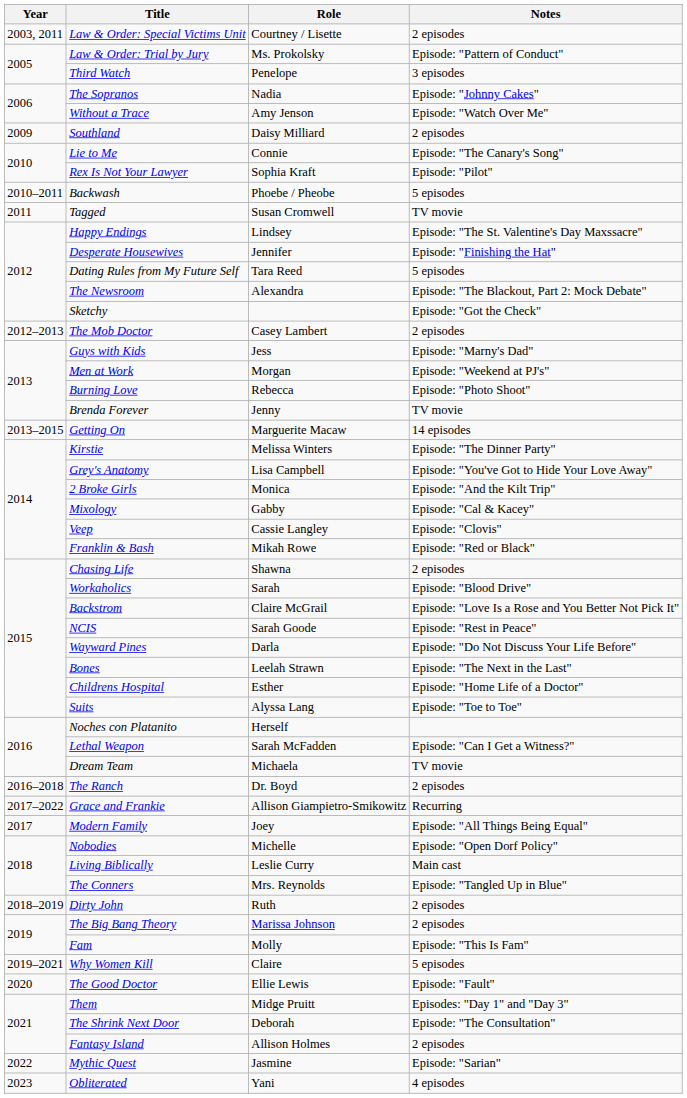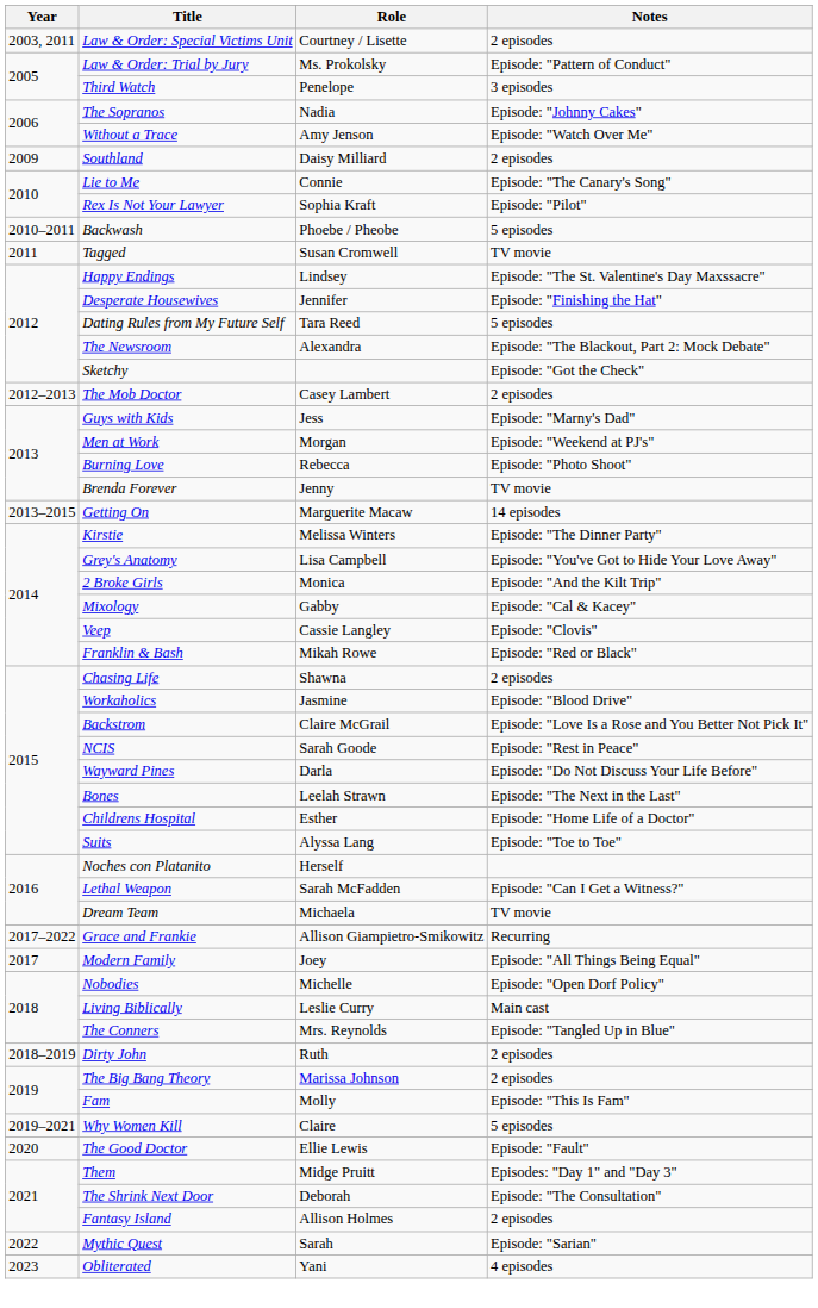 <table class="wikitable sortable">
 <tr>
 <th>Year</th>
 <th>Title</th>
 <th>Role</th>
 <th class="unsortable">Notes</th>
 </tr>
 <tr>
 <td>2003, 2011</td>
 <td><em><a href='#'>Law & Order: Special Victims Unit</a></em></td>
 <td>Courtney / Lisette</td>
 <td>2 episodes</td>
 </tr>
 <tr>
 <td rowspan="2">2005</td>
 <td><em><a href='#'>Law & Order: Trial by Jury</a></em></td>
 <td>Ms. Prokolsky</td>
 <td>Episode: "Pattern of Conduct"</td>
 </tr>
 <tr>
 <td><em><a href='#'>Third Watch</a></em></td>
 <td>Penelope</td>
 <td>3 episodes</td>
 </tr>
 <tr>
 <td rowspan="2">2006</td>
 <td><em><a href='#'>The Sopranos</a></em></td>
 <td>Nadia</td>
 <td>Episode: "<a href='#'>Johnny Cakes</a>"</td>
 </tr>
 <tr>
 <td><em><a href='#'>Without a Trace</a></em></td>
 <td>Amy Jenson</td>
 <td>Episode: "Watch Over Me"</td>
 </tr>
 <tr>
 <td>2009</td>
 <td><em><a href='#'>Southland</a></em></td>
 <td>Daisy Milliard</td>
 <td>2 episodes</td>
 </tr>
 <tr>
 <td rowspan="2">2010</td>
 <td><em><a href='#'>Lie to Me</a></em></td>
 <td>Connie</td>
 <td>Episode: "The Canary's Song"</td>
 </tr>
 <tr>
 <td><em><a href='#'>Rex Is Not Your Lawyer</a></em></td>
 <td>Sophia Kraft</td>
 <td>Episode: "Pilot"</td>
 </tr>
 <tr>
 <td>2010–2011</td>
 <td><em>Backwash</em></td>
 <td>Phoebe / Pheobe</td>
 <td>5 episodes</td>
 </tr>
 <tr>
 <td>2011</td>
 <td><em>Tagged</em></td>
 <td>Susan Cromwell</td>
 <td>TV movie</td>
 </tr>
 <tr>
 <td rowspan="5">2012</td>
 <td><em><a href='#'>Happy Endings</a></em></td>
 <td>Lindsey</td>
 <td>Episode: "The St. Valentine's Day Maxssacre"</td>
 </tr>
 <tr>
 <td><em><a href='#'>Desperate Housewives</a></em></td>
 <td>Jennifer</td>
 <td>Episode: "<a href='#'>Finishing the Hat</a>"</td>
 </tr>
 <tr>
 <td><em>Dating Rules from My Future Self</em></td>
 <td>Tara Reed</td>
 <td>5 episodes</td>
 </tr>
 <tr>
 <td><em><a href='#'>The Newsroom</a></em></td>
 <td>Alexandra</td>
 <td>Episode: "The Blackout, Part 2: Mock Debate"</td>
 </tr>
 <tr>
 <td><em>Sketchy</em></td>
 <td></td>
 <td>Episode: "Got the Check"</td>
 </tr>
 <tr>
 <td>2012–2013</td>
 <td><em><a href='#'>The Mob Doctor</a></em></td>
 <td>Casey Lambert</td>
 <td>2 episodes</td>
 </tr>
 <tr>
 <td rowspan="4">2013</td>
 <td><em><a href='#'>Guys with Kids</a></em></td>
 <td>Jess</td>
 <td>Episode: "Marny's Dad"</td>
 </tr>
 <tr>
 <td><em><a href='#'>Men at Work</a></em></td>
 <td>Morgan</td>
 <td>Episode: "Weekend at PJ's"</td>
 </tr>
 <tr>
 <td><em><a href='#'>Burning Love</a></em></td>
 <td>Rebecca</td>
 <td>Episode: "Photo Shoot"</td>
 </tr>
 <tr>
 <td><em>Brenda Forever</em></td>
 <td>Jenny</td>
 <td>TV movie</td>
 </tr>
 <tr>
 <td>2013–2015</td>
 <td><em><a href='#'>Getting On</a></em></td>
 <td>Marguerite Macaw</td>
 <td>14 episodes</td>
 </tr>
 <tr>
 <td rowspan="6">2014</td>
 <td><em><a href='#'>Kirstie</a></em></td>
 <td>Melissa Winters</td>
 <td>Episode: "The Dinner Party"</td>
 </tr>
 <tr>
 <td><em><a href='#'>Grey's Anatomy</a></em></td>
 <td>Lisa Campbell</td>
 <td>Episode: "You've Got to Hide Your Love Away"</td>
 </tr>
 <tr>
 <td><em><a href='#'>2 Broke Girls</a></em></td>
 <td>Monica</td>
 <td>Episode: "And the Kilt Trip"</td>
 </tr>
 <tr>
 <td><em><a href='#'>Mixology</a></em></td>
 <td>Gabby</td>
 <td>Episode: "Cal & Kacey"</td>
 </tr>
 <tr>
 <td><em><a href='#'>Veep</a></em></td>
 <td>Cassie Langley</td>
 <td>Episode: "Clovis"</td>
 </tr>
 <tr>
 <td><em><a href='#'>Franklin & Bash</a></em></td>
 <td>Mikah Rowe</td>
 <td>Episode: "Red or Black"</td>
 </tr>
 <tr>
 <td rowspan="8">2015</td>
 <td><em><a href='#'>Chasing Life</a></em></td>
 <td>Shawna</td>
 <td>2 episodes</td>
 </tr>
 <tr>
 <td><em><a href='#'>Workaholics</a></em></td>
-<td>Sarah</td>
+<td>Jasmine</td>
 <td>Episode: "Blood Drive"</td>
 </tr>
 <tr>
 <td><em><a href='#'>Backstrom</a></em></td>
 <td>Claire McGrail</td>
 <td>Episode: "Love Is a Rose and You Better Not Pick It"</td>
 </tr>
 <tr>
 <td><em><a href='#'>NCIS</a></em></td>
 <td>Sarah Goode</td>
 <td>Episode: "Rest in Peace"</td>
 </tr>
 <tr>
 <td><em><a href='#'>Wayward Pines</a></em></td>
 <td>Darla</td>
 <td>Episode: "Do Not Discuss Your Life Before"</td>
 </tr>
 <tr>
 <td><em><a href='#'>Bones</a></em></td>
 <td>Leelah Strawn</td>
 <td>Episode: "The Next in the Last"</td>
 </tr>
 <tr>
 <td><em><a href='#'>Childrens Hospital</a></em></td>
 <td>Esther</td>
 <td>Episode: "Home Life of a Doctor"</td>
 </tr>
 <tr>
 <td><em><a href='#'>Suits</a></em></td>
 <td>Alyssa Lang</td>
 <td>Episode: "Toe to Toe"</td>
 </tr>
 <tr>
 <td rowspan="3">2016</td>
 <td><em>Noches con Platanito</em></td>
 <td>Herself</td>
 <td></td>
 </tr>
 <tr>
 <td><em><a href='#'>Lethal Weapon</a></em></td>
 <td>Sarah McFadden</td>
 <td>Episode: "Can I Get a Witness?"</td>
 </tr>
 <tr>
 <td><em>Dream Team</em></td>
 <td>Michaela</td>
 <td>TV movie</td>
-</tr>
-<tr>
-<td>2016–2018</td>
-<td><em><a href='#'>The Ranch</a></em></td>
-<td>Dr. Boyd</td>
-<td>2 episodes</td>
 </tr>
 <tr>
 <td>2017–2022</td>
 <td><em><a href='#'>Grace and Frankie</a></em></td>
 <td>Allison Giampietro-Smikowitz</td>
 <td>Recurring</td>
 </tr>
 <tr>
 <td>2017</td>
 <td><em><a href='#'>Modern Family</a></em></td>
 <td>Joey</td>
 <td>Episode: "All Things Being Equal"</td>
 </tr>
 <tr>
 <td rowspan="3">2018</td>
 <td><em><a href='#'>Nobodies</a></em></td>
 <td>Michelle</td>
 <td>Episode: "Open Dorf Policy"</td>
 </tr>
 <tr>
 <td><em><a href='#'>Living Biblically</a></em></td>
 <td>Leslie Curry</td>
 <td>Main cast</td>
 </tr>
 <tr>
 <td><em><a href='#'>The Conners</a></em></td>
 <td>Mrs. Reynolds</td>
 <td>Episode: "Tangled Up in Blue"</td>
 </tr>
 <tr>
 <td>2018–2019</td>
 <td><em><a href='#'>Dirty John</a></em></td>
 <td>Ruth</td>
 <td>2 episodes</td>
 </tr>
 <tr>
 <td rowspan="2">2019</td>
 <td><em><a href='#'>The Big Bang Theory</a></em></td>
 <td><a href='#'>Marissa Johnson</a></td>
 <td>2 episodes</td>
 </tr>
 <tr>
 <td><em><a href='#'>Fam</a></em></td>
 <td>Molly</td>
 <td>Episode: "This Is Fam"</td>
 </tr>
 <tr>
 <td>2019–2021</td>
 <td><em><a href='#'>Why Women Kill</a></em></td>
 <td>Claire</td>
 <td>5 episodes</td>
 </tr>
 <tr>
 <td>2020</td>
 <td><em><a href='#'>The Good Doctor</a></em></td>
 <td>Ellie Lewis</td>
 <td>Episode: "Fault"</td>
 </tr>
 <tr>
 <td rowspan="3">2021</td>
 <td><em><a href='#'>Them</a></em></td>
 <td>Midge Pruitt</td>
 <td>Episodes: "Day 1" and "Day 3"</td>
 </tr>
 <tr>
 <td><em><a href='#'>The Shrink Next Door</a></em></td>
 <td>Deborah</td>
 <td>Episode: "The Consultation"</td>
 </tr>
 <tr>
 <td><em><a href='#'>Fantasy Island</a></em></td>
 <td>Allison Holmes</td>
 <td>2 episodes</td>
 </tr>
 <tr>
 <td>2022</td>
 <td><em><a href='#'>Mythic Quest</a></em></td>
-<td>Jasmine</td>
+<td>Sarah</td>
 <td>Episode: "Sarian"</td>
 </tr>
 <tr>
 <td>2023</td>
 <td><em><a href='#'>Obliterated</a></em></td>
 <td>Yani</td>
 <td>4 episodes</td>
 </tr>
 </table>
